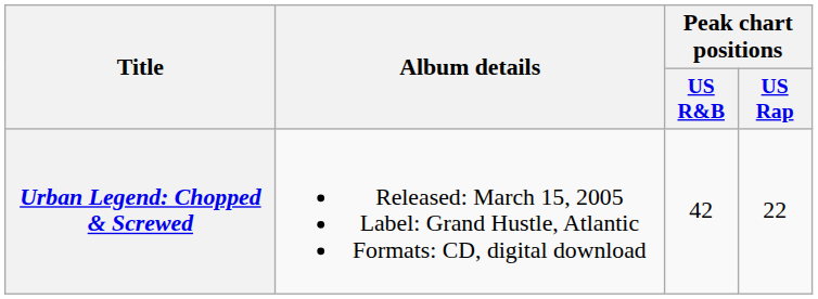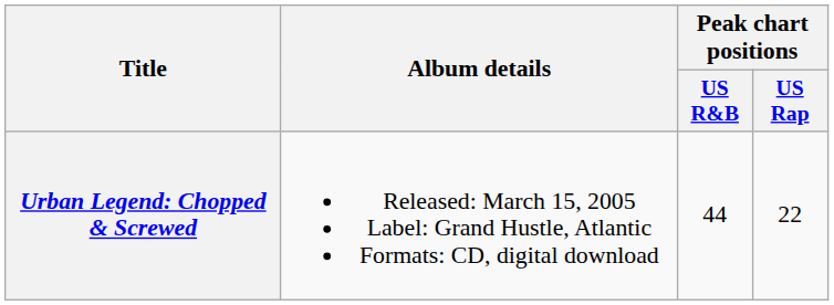 <table class="wikitable plainrowheaders" style="text-align:center;">
 <tr>
 <th scope="col" rowspan="2" style="width:11em;">Title</th>
 <th scope="col" rowspan="2" style="width:16em;">Album details</th>
 <th scope="col" colspan="3">Peak chart positions</th>
 </tr>
 <tr>
 <th scope="col" style="width:3em;font-size:90%;"><a href='#'>US<br>R&B</a><br></th>
 <th scope="col" style="width:3em;font-size:90%;"><a href='#'>US<br>Rap</a><br></th>
 </tr>
 <tr>
 <th scope="row"><em><a href='#'>Urban Legend: Chopped & Screwed</a></em><br></th>
 <td><br><ul><li>Released: March 15, 2005</li><li>Label: Grand Hustle, Atlantic</li><li>Formats: CD, digital download</li></ul></td>
-<td>42</td>
+<td>44</td>
 <td>22</td>
 </tr>
 </table>
